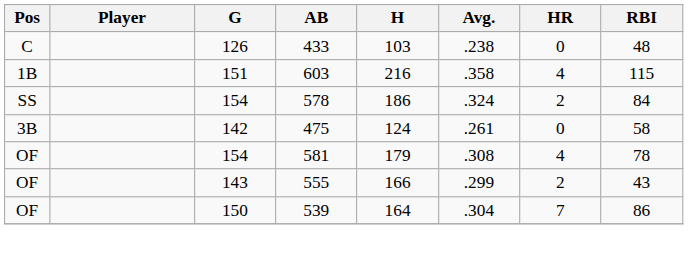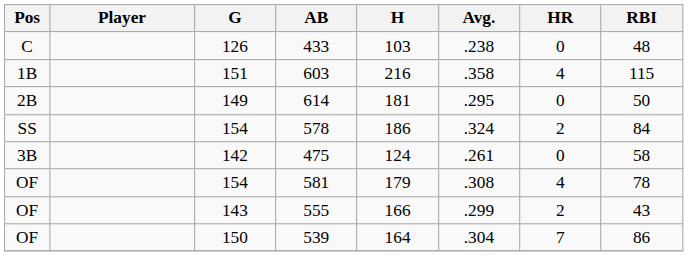 <table class="wikitable sortable">
 <tr>
 <th bgcolor="#DDDDFF" width="5%">Pos</th>
 <th bgcolor="#DDDDFF" width="16%">Player</th>
 <th bgcolor="#DDDDFF" width="9%">G</th>
 <th bgcolor="#DDDDFF" width="9%">AB</th>
 <th bgcolor="#DDDDFF" width="9%">H</th>
 <th bgcolor="#DDDDFF" width="9%">Avg.</th>
 <th bgcolor="#DDDDFF" width="9%">HR</th>
 <th bgcolor="#DDDDFF" width="9%">RBI</th>
 </tr>
 <tr align="center">
 <td>C</td>
 <td></td>
 <td>126</td>
 <td>433</td>
 <td>103</td>
 <td>.238</td>
 <td>0</td>
 <td>48</td>
 </tr>
 <tr align="center">
 <td>1B</td>
 <td></td>
 <td>151</td>
 <td>603</td>
 <td>216</td>
 <td>.358</td>
 <td>4</td>
 <td>115</td>
+</tr>
+<tr align="center">
+<td>2B</td>
+<td></td>
+<td>149</td>
+<td>614</td>
+<td>181</td>
+<td>.295</td>
+<td>0</td>
+<td>50</td>
 </tr>
 <tr align="center">
 <td>SS</td>
 <td></td>
 <td>154</td>
 <td>578</td>
 <td>186</td>
 <td>.324</td>
 <td>2</td>
 <td>84</td>
 </tr>
 <tr align="center">
 <td>3B</td>
 <td></td>
 <td>142</td>
 <td>475</td>
 <td>124</td>
 <td>.261</td>
 <td>0</td>
 <td>58</td>
 </tr>
 <tr align="center">
 <td>OF</td>
 <td></td>
 <td>154</td>
 <td>581</td>
 <td>179</td>
 <td>.308</td>
 <td>4</td>
 <td>78</td>
 </tr>
 <tr align="center">
 <td>OF</td>
 <td></td>
 <td>143</td>
 <td>555</td>
 <td>166</td>
 <td>.299</td>
 <td>2</td>
 <td>43</td>
 </tr>
 <tr align="center">
 <td>OF</td>
 <td></td>
 <td>150</td>
 <td>539</td>
 <td>164</td>
 <td>.304</td>
 <td>7</td>
 <td>86</td>
 </tr>
 <tr align="center">
 </tr>
 </table>
